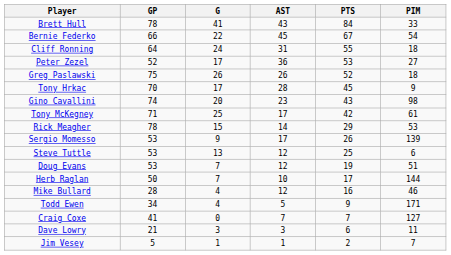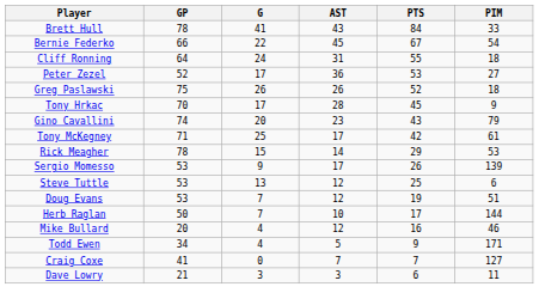 <table class="wikitable sortable">
 <tr>
 <th bgcolor="#DDDDFF" width="16%">Player</th>
 <th bgcolor="#DDDDFF" width="9%">GP</th>
 <th bgcolor="#DDDDFF" width="9%">G</th>
 <th bgcolor="#DDDDFF" width="9%">AST</th>
 <th bgcolor="#DDDDFF" width="9%">PTS</th>
 <th bgcolor="#DDDDFF" width="9%">PIM</th>
 </tr>
 <tr align="center">
 <td><a href='#'>Brett Hull</a></td>
 <td>78</td>
 <td>41</td>
 <td>43</td>
 <td>84</td>
 <td>33</td>
 </tr>
 <tr align="center">
 <td><a href='#'>Bernie Federko</a></td>
 <td>66</td>
 <td>22</td>
 <td>45</td>
 <td>67</td>
 <td>54</td>
 </tr>
 <tr align="center">
 <td><a href='#'>Cliff Ronning</a></td>
 <td>64</td>
 <td>24</td>
 <td>31</td>
 <td>55</td>
 <td>18</td>
 </tr>
 <tr align="center">
 <td><a href='#'>Peter Zezel</a></td>
 <td>52</td>
 <td>17</td>
 <td>36</td>
 <td>53</td>
 <td>27</td>
 </tr>
 <tr align="center">
 <td><a href='#'>Greg Paslawski</a></td>
 <td>75</td>
 <td>26</td>
 <td>26</td>
 <td>52</td>
 <td>18</td>
 </tr>
 <tr align="center">
 <td><a href='#'>Tony Hrkac</a></td>
 <td>70</td>
 <td>17</td>
 <td>28</td>
 <td>45</td>
 <td>9</td>
 </tr>
 <tr align="center">
 <td><a href='#'>Gino Cavallini</a></td>
 <td>74</td>
 <td>20</td>
 <td>23</td>
 <td>43</td>
-<td>98</td>
+<td>79</td>
 </tr>
 <tr align="center">
 <td><a href='#'>Tony McKegney</a></td>
 <td>71</td>
 <td>25</td>
 <td>17</td>
 <td>42</td>
 <td>61</td>
 </tr>
 <tr align="center">
 <td><a href='#'>Rick Meagher</a></td>
 <td>78</td>
 <td>15</td>
 <td>14</td>
 <td>29</td>
 <td>53</td>
 </tr>
 <tr align="center">
 <td><a href='#'>Sergio Momesso</a></td>
 <td>53</td>
 <td>9</td>
 <td>17</td>
 <td>26</td>
 <td>139</td>
 </tr>
 <tr align="center">
 <td><a href='#'>Steve Tuttle</a></td>
 <td>53</td>
 <td>13</td>
 <td>12</td>
 <td>25</td>
 <td>6</td>
 </tr>
 <tr align="center">
 <td><a href='#'>Doug Evans</a></td>
 <td>53</td>
 <td>7</td>
 <td>12</td>
 <td>19</td>
 <td>51</td>
 </tr>
 <tr align="center">
 <td><a href='#'>Herb Raglan</a></td>
 <td>50</td>
 <td>7</td>
 <td>10</td>
 <td>17</td>
 <td>144</td>
 </tr>
 <tr align="center">
 <td><a href='#'>Mike Bullard</a></td>
-<td>28</td>
+<td>20</td>
 <td>4</td>
 <td>12</td>
 <td>16</td>
 <td>46</td>
 </tr>
 <tr align="center">
 <td><a href='#'>Todd Ewen</a></td>
 <td>34</td>
 <td>4</td>
 <td>5</td>
 <td>9</td>
 <td>171</td>
 </tr>
 <tr align="center">
 <td><a href='#'>Craig Coxe</a></td>
 <td>41</td>
 <td>0</td>
 <td>7</td>
 <td>7</td>
 <td>127</td>
 </tr>
 <tr align="center">
 <td><a href='#'>Dave Lowry</a></td>
 <td>21</td>
 <td>3</td>
 <td>3</td>
 <td>6</td>
 <td>11</td>
 </tr>
-<tr align="center">
-<td><a href='#'>Jim Vesey</a></td>
-<td>5</td>
-<td>1</td>
-<td>1</td>
-<td>2</td>
-<td>7</td>
-</tr>
 </table>
